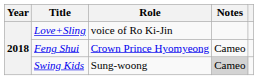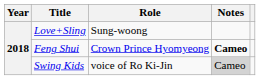 <table class="wikitable sortable plainrowheaders">
 <tr>
 <th scope="col">Year</th>
 <th scope="col">Title</th>
 <th scope="col">Role</th>
 <th scope="col">Notes</th>
 <th scope="col" class="unsortable"></th>
 </tr>
 <tr>
 <th scope="row" rowspan="3">2018</th>
 <td><em><a href='#'>Love+Sling</a></em></td>
-<td>voice of Ro Ki-Jin</td>
+<td>Sung-woong</td>
 <td></td>
 <td style="text-align:center"></td>
 </tr>
 <tr>
 <td><em><a href='#'>Feng Shui</a></em></td>
 <td><a href='#'>Crown Prince Hyomyeong</a></td>
-<td>Cameo</td>
+<td><strong>Cameo</strong></td>
 <td style="text-align:center"></td>
 </tr>
 <tr>
 <td><em><a href='#'>Swing Kids</a></em></td>
-<td>Sung-woong</td>
+<td>voice of Ro Ki-Jin</td>
 <td style="background: lightgrey;">Cameo</td>
 <td style="text-align:center"></td>
 </tr>
 </table>
